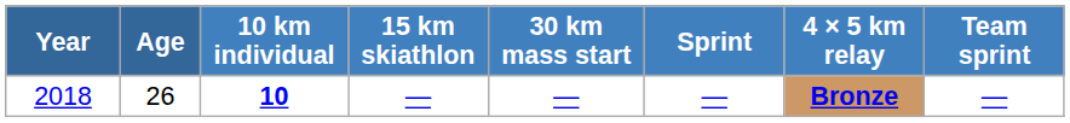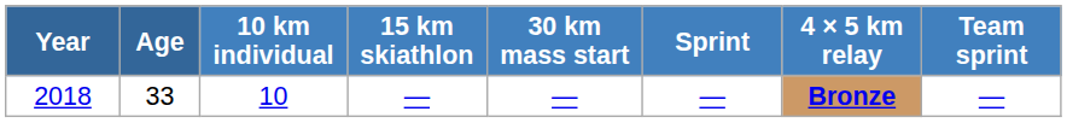 <table class="wikitable" style="font-size:95%; text-align:center; border:grey solid 1px; border-collapse:collapse; background:#ffffff;">
 <tr>
 <th style="background-color:#369; color:white; width:60px;"> Year </th>
 <th style="background-color:#369; color:white; width:40px;"> Age </th>
 <th style="background-color:#4180be; color:white; width:75px;"> 10 km <br> individual </th>
 <th style="background-color:#4180be; color:white; width:75px;"> 15 km <br> skiathlon </th>
 <th style="background-color:#4180be; color:white; width:75px;"> 30 km <br> mass start </th>
 <th style="background-color:#4180be; color:white; width:75px;"> Sprint </th>
 <th style="background-color:#4180be; color:white; width:75px;"> 4 × 5 km <br> relay </th>
 <th style="background-color:#4180be; color:white; width:75px;"> Team <br> sprint </th>
 </tr>
 <tr>
 <td><a href='#'>2018</a></td>
-<td>26</td>
-<td><strong><a href='#'>10</a></strong></td>
+<td>33</td>
+<td><a href='#'>10</a></td>
 <td><a href='#'>—</a></td>
 <td><a href='#'>—</a></td>
 <td><a href='#'>—</a></td>
 <td style="background-color: #C96;"><a href='#'><strong>Bronze</strong></a></td>
 <td><a href='#'>—</a></td>
 </tr>
 </table>
